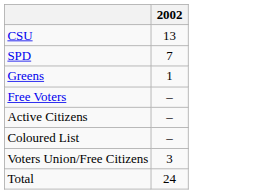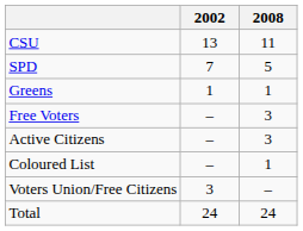 <table class="wikitable">
 <tr class="hintergrundfarbe5">
 <th></th>
 <th width="20%">2002</th>
+<th width="20%">2008</th>
 </tr>
 <tr>
 <td><a href='#'>CSU</a></td>
 <td style="text-align:center">13</td>
+<td style="text-align:center">11</td>
 </tr>
 <tr>
 <td><a href='#'>SPD</a></td>
 <td style="text-align:center">7</td>
+<td style="text-align:center">5</td>
 </tr>
 <tr>
 <td><a href='#'>Greens</a></td>
+<td style="text-align:center">1</td>
 <td style="text-align:center">1</td>
 </tr>
 <tr>
 <td><a href='#'>Free Voters</a></td>
 <td style="text-align:center">–</td>
+<td style="text-align:center">3</td>
 </tr>
 <tr>
 <td>Active Citizens</td>
 <td style="text-align:center">–</td>
+<td style="text-align:center">3</td>
 </tr>
 <tr>
 <td>Coloured List</td>
 <td style="text-align:center">–</td>
+<td style="text-align:center">1</td>
 </tr>
 <tr>
 <td>Voters Union/Free Citizens</td>
 <td style="text-align:center">3</td>
+<td style="text-align:center">–</td>
 </tr>
 <tr>
 <td>Total</td>
 <td style="text-align:center">24</td>
+<td style="text-align:center">24</td>
 </tr>
 </table>
